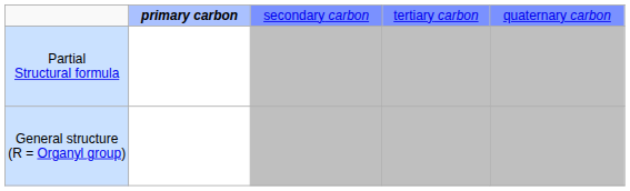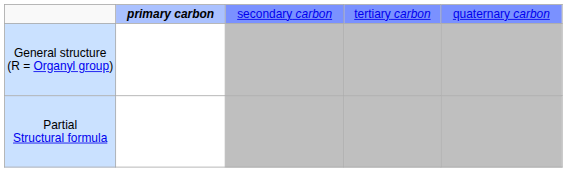 <table class="wikitable centered" style="text-align: center; font-size: 90%; margin-bottom: 10px;">
 <tr>
 <td></td>
 <td style="background-color:#AAC1FF"><strong><em>primary<em> carbon<strong></td>
 <td style="background-color:#7A91FF"><a href='#'></em>secondary<em> carbon</a></td>
 <td style="background-color:#7A91FF"><a href='#'></em>tertiary<em> carbon</a></td>
 <td style="background-color:#7A91FF"><a href='#'></em>quaternary<em> carbon</a></td>
 </tr>
 <tr>
+<td align="center" style="background-color:#CAE1FF; height:80px; width:20%">General structure <br> (R = <a href='#'>Organyl group</a>)</td>
+<td style="background-color:#FFFFFF"></td>
+<td style="background-color:#BFBFBF"></td>
+<td style="background-color:#BFBFBF"></td>
+<td style="background-color:#BFBFBF"></td>
+</tr>
+<tr>
 <td align="center" style="background-color:#CAE1FF; height:80px; width:20%">Partial <br> <a href='#'>Structural formula</a></td>
 <td style="background-color:#FFFFFF"></td>
 <td style="background-color:#BFBFBF"></td>
 <td style="background-color:#BFBFBF"></td>
 <td style="background-color:#BFBFBF"></td>
 </tr>
-<tr>
-<td align="center" style="background-color:#CAE1FF; height:80px; width:20%">General structure <br> (R = <a href='#'>Organyl group</a>)</td>
-<td style="background-color:#FFFFFF"></td>
-<td style="background-color:#BFBFBF"></td>
-<td style="background-color:#BFBFBF"></td>
-<td style="background-color:#BFBFBF"></td>
-</tr>
 </table>
